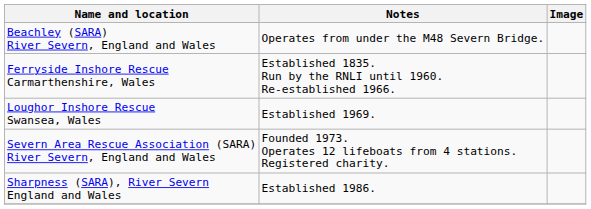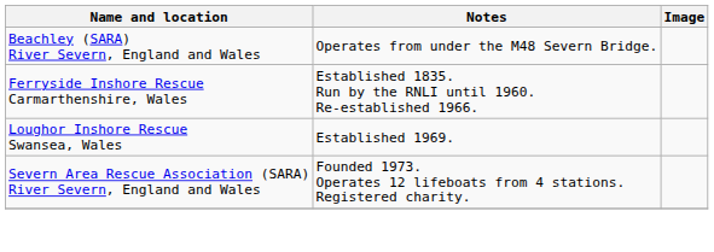 <table class="wikitable">
 <tr>
 <th>Name and location</th>
 <th>Notes</th>
 <th>Image</th>
 </tr>
 <tr>
 <td><a href='#'>Beachley</a> (<a href='#'>SARA</a>)<br><a href='#'>River Severn</a>, England and Wales</td>
 <td>Operates from under the M48 Severn Bridge.</td>
 <td></td>
 </tr>
 <tr>
 <td><a href='#'>Ferryside Inshore Rescue</a><br>Carmarthenshire, Wales</td>
 <td>Established 1835.<br>Run by the RNLI until 1960.<br>Re-established 1966.</td>
 <td></td>
 </tr>
 <tr>
 <td><a href='#'>Loughor Inshore Rescue</a><br>Swansea, Wales</td>
 <td>Established 1969.</td>
 <td></td>
 </tr>
 <tr>
 <td><a href='#'>Severn Area Rescue Association</a> (SARA)<br><a href='#'>River Severn</a>, England and Wales</td>
 <td>Founded 1973.<br>Operates 12 lifeboats from 4 stations.<br>Registered charity.</td>
 <td></td>
 </tr>
 <tr>
-<td><a href='#'>Sharpness</a> (<a href='#'>SARA</a>), <a href='#'>River Severn</a><br>England and Wales</td>
-<td>Established 1986.</td>
-<td></td>
-</tr>
-<tr>
 </tr>
 </table>
